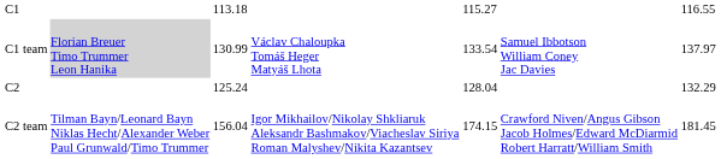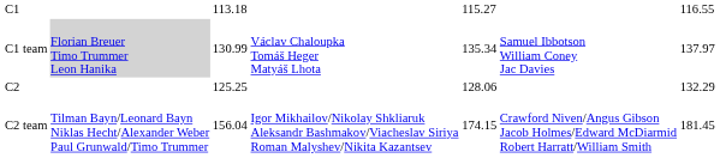 <table>
 <tr>
 <td>C1</td>
 <td></td>
 <td>113.18</td>
 <td></td>
 <td>115.27</td>
 <td></td>
 <td>116.55</td>
 </tr>
 <tr>
 <td>C1 team</td>
 <td style="background: lightgrey;"><br><a href='#'>Florian Breuer</a><br><a href='#'>Timo Trummer</a><br><a href='#'>Leon Hanika</a></td>
 <td>130.99</td>
 <td><br><a href='#'>Václav Chaloupka</a><br><a href='#'>Tomáš Heger</a><br><a href='#'>Matyáš Lhota</a></td>
-<td>133.54</td>
+<td>135.34</td>
 <td><br><a href='#'>Samuel Ibbotson</a><br><a href='#'>William Coney</a><br><a href='#'>Jac Davies</a></td>
 <td>137.97</td>
 </tr>
 <tr>
 <td>C2</td>
 <td></td>
-<td>125.24</td>
+<td>125.25</td>
 <td></td>
-<td>128.04</td>
+<td>128.06</td>
 <td></td>
 <td>132.29</td>
 </tr>
 <tr>
 <td>C2 team</td>
 <td><br><a href='#'>Tilman Bayn</a>/<a href='#'>Leonard Bayn</a><br><a href='#'>Niklas Hecht</a>/<a href='#'>Alexander Weber</a><br><a href='#'>Paul Grunwald</a>/<a href='#'>Timo Trummer</a></td>
 <td>156.04</td>
 <td><br><a href='#'>Igor Mikhailov</a>/<a href='#'>Nikolay Shkliaruk</a><br><a href='#'>Aleksandr Bashmakov</a>/<a href='#'>Viacheslav Siriya</a><br><a href='#'>Roman Malyshev</a>/<a href='#'>Nikita Kazantsev</a></td>
 <td>174.15</td>
 <td><br><a href='#'>Crawford Niven</a>/<a href='#'>Angus Gibson</a><br><a href='#'>Jacob Holmes</a>/<a href='#'>Edward McDiarmid</a><br><a href='#'>Robert Harratt</a>/<a href='#'>William Smith</a></td>
 <td>181.45</td>
 </tr>
 </table>
